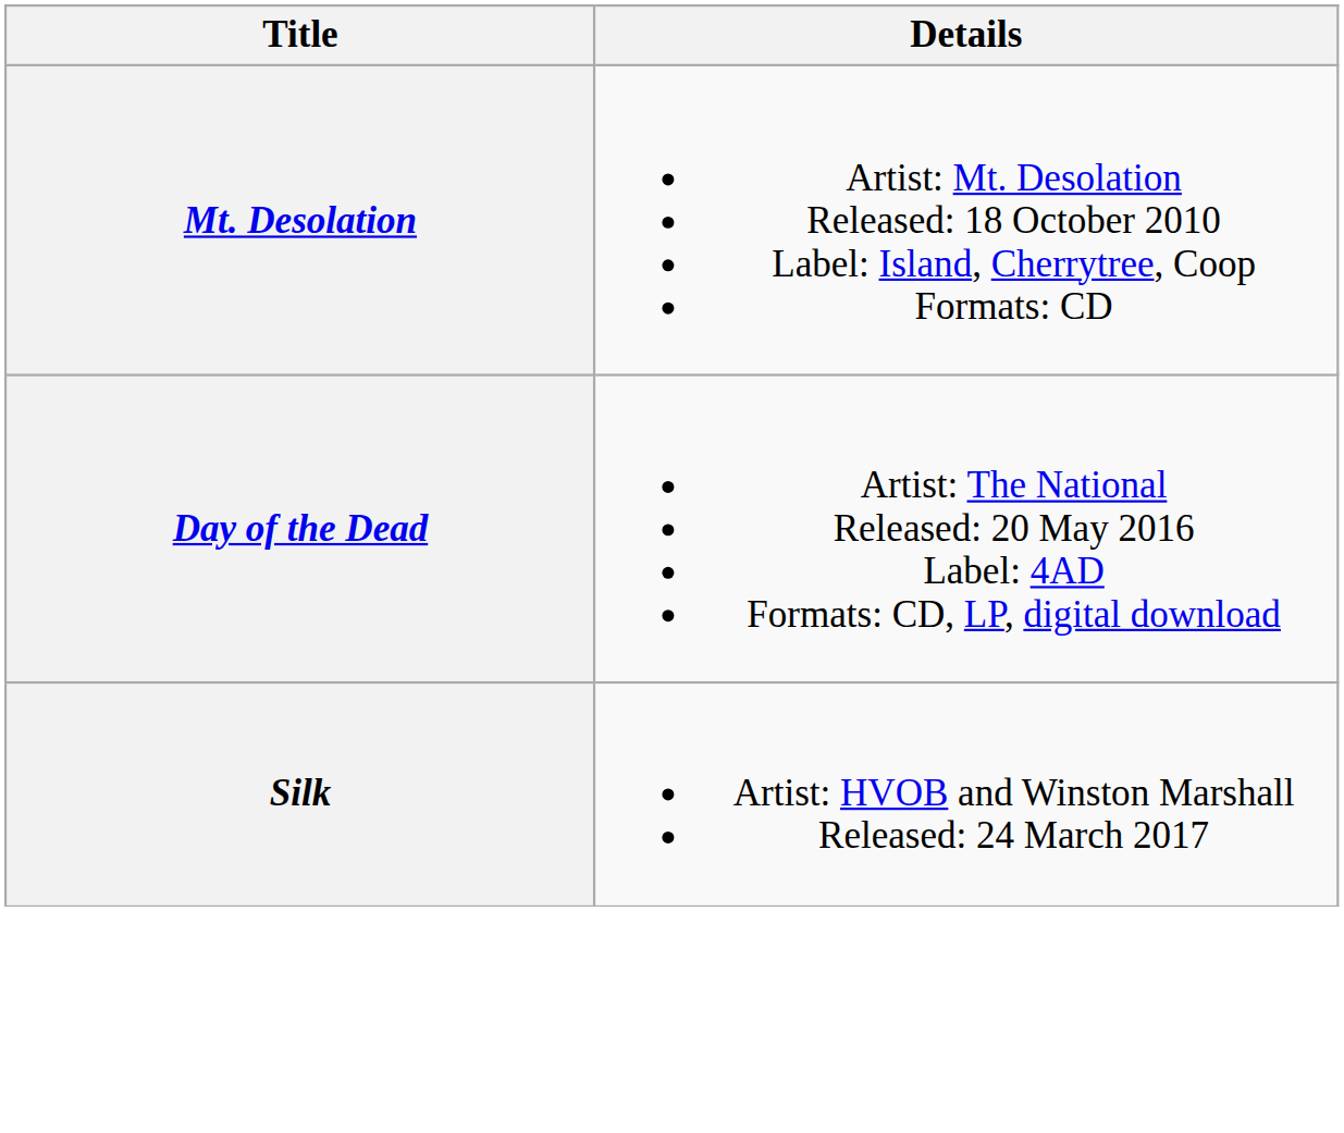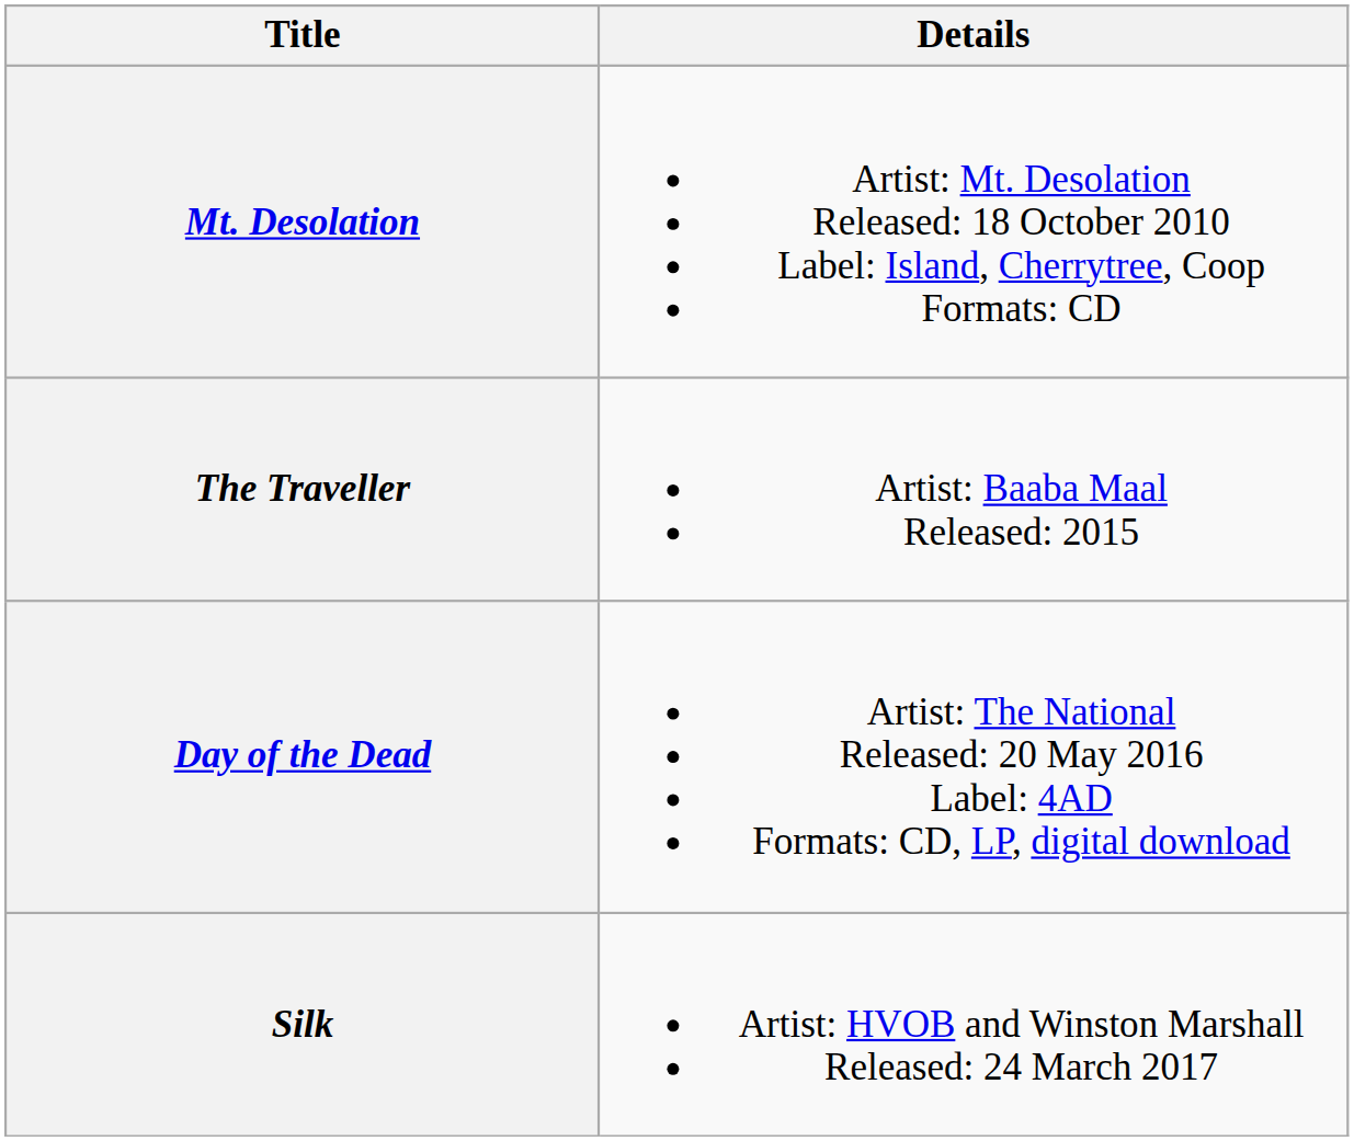 <table class="wikitable plainrowheaders" style="text-align:center;">
 <tr>
 <th scope="col" style="width:15em;">Title</th>
 <th scope="col" style="width:19em;">Details</th>
 </tr>
 <tr>
 <th scope="row"><em><a href='#'>Mt. Desolation</a></em></th>
 <td><br><ul><li>Artist: <a href='#'>Mt. Desolation</a></li><li>Released: 18 October 2010</li><li>Label: <a href='#'>Island</a>, <a href='#'>Cherrytree</a>, Coop</li><li>Formats: CD</li></ul></td>
 </tr>
 <tr>
+<th scope="row"><em>The Traveller</em></th>
+<td><br><ul><li>Artist: <a href='#'>Baaba Maal</a></li><li>Released: 2015</li></ul></td>
+</tr>
+<tr>
 <th scope="row"><em><a href='#'>Day of the Dead</a></em></th>
 <td><br><ul><li>Artist: <a href='#'>The National</a></li><li>Released: 20 May 2016</li><li>Label: <a href='#'>4AD</a></li><li>Formats: CD, <a href='#'>LP</a>, <a href='#'>digital download</a></li></ul></td>
 </tr>
 <tr>
 <th scope="row"><em>Silk</em></th>
 <td><br><ul><li>Artist: <a href='#'>HVOB</a> and Winston Marshall</li><li>Released: 24 March 2017</li></ul></td>
 </tr>
 </table>
